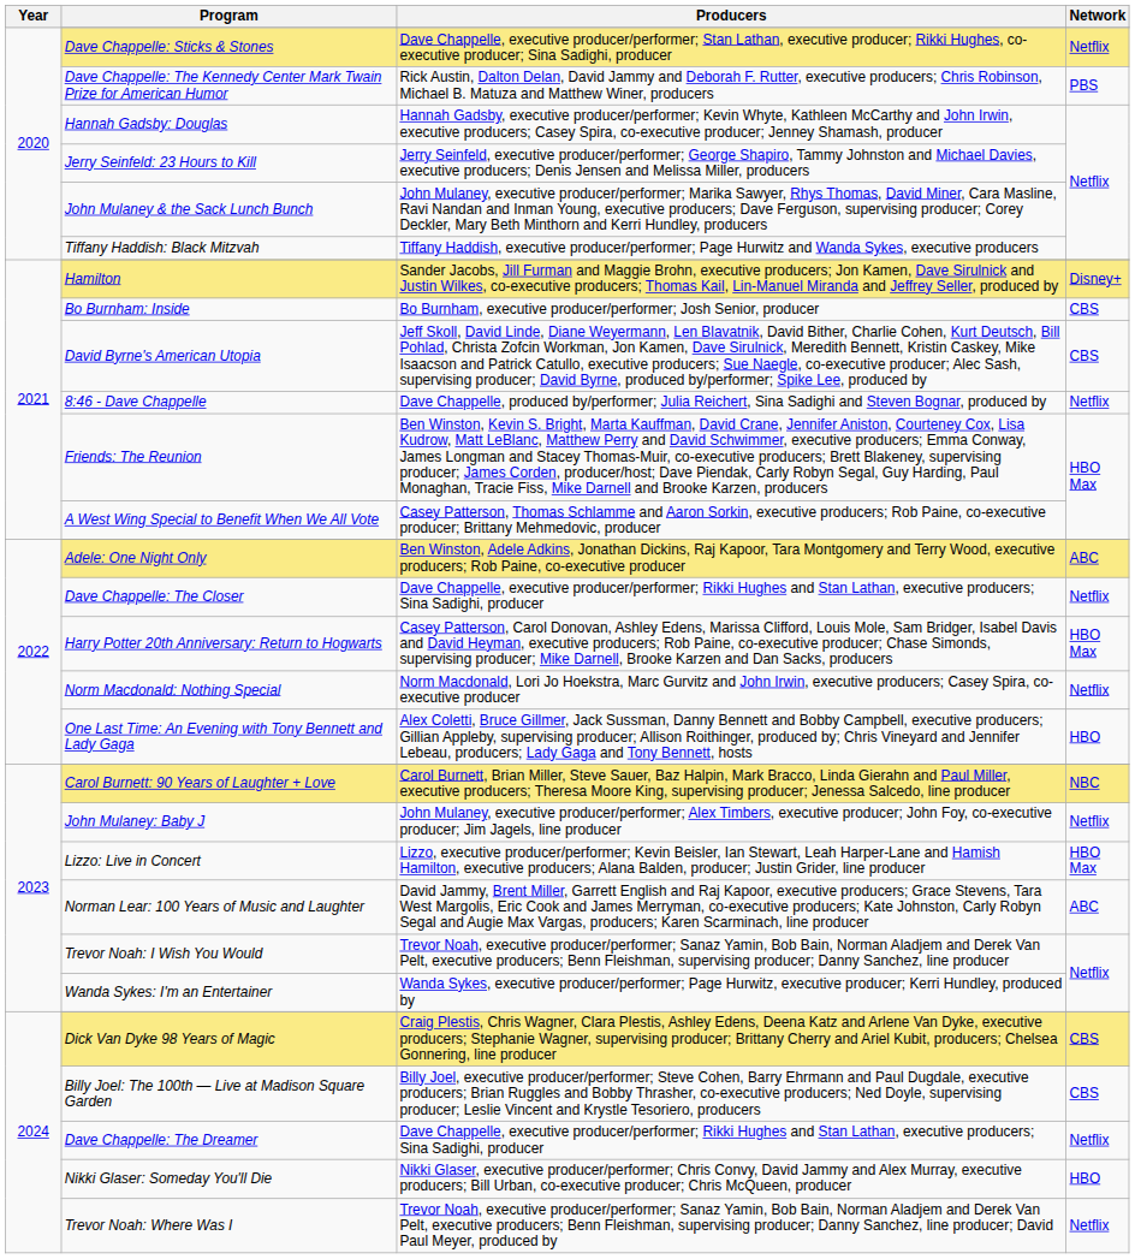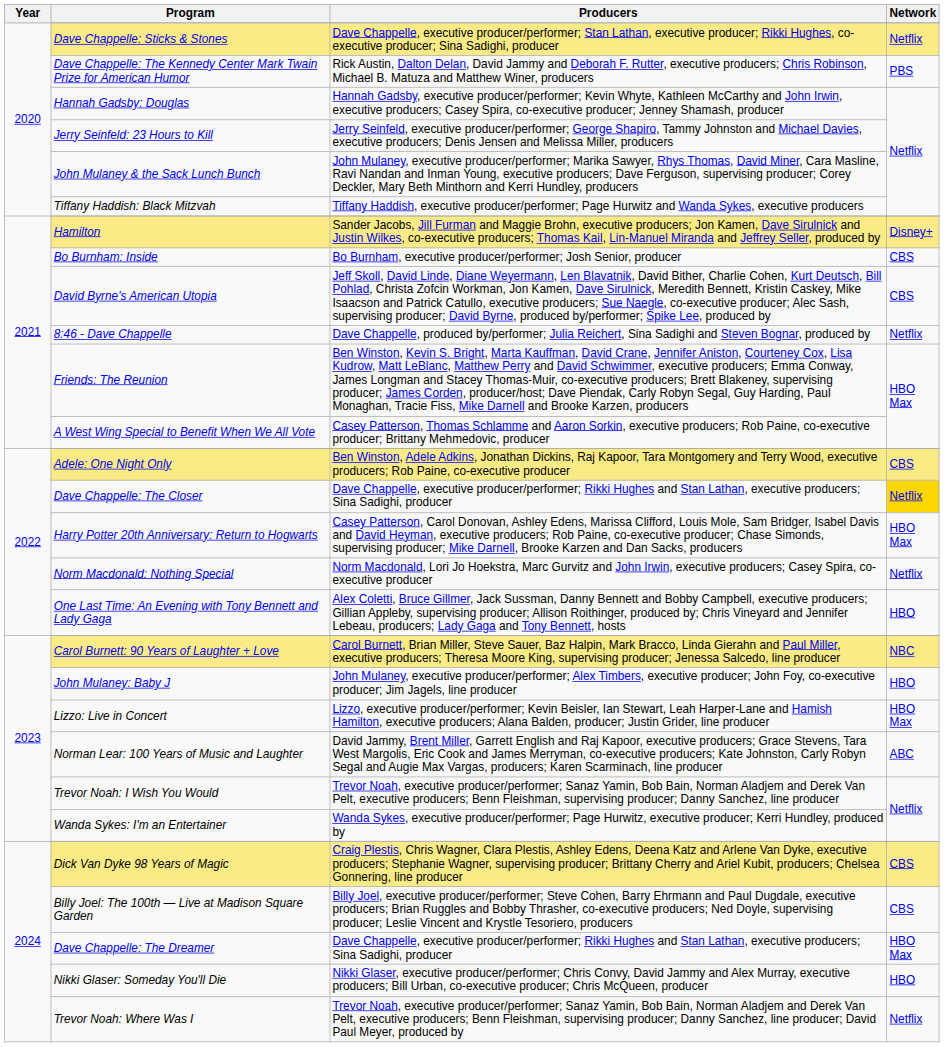 <table class="wikitable" style="width:100%">
 <tr bgcolor="#bebebe">
 <th width="5%">Year</th>
 <th width="30%">Program</th>
 <th width="60%">Producers</th>
 <th width="5%">Network</th>
 </tr>
 <tr>
 <td rowspan="7" align=center><a href='#'>2020</a><br></td>
 </tr>
 <tr style="background:#FAEB86;">
 <td><em><a href='#'>Dave Chappelle: Sticks & Stones</a></em></td>
 <td><a href='#'>Dave Chappelle</a>, executive producer/performer; <a href='#'>Stan Lathan</a>, executive producer; <a href='#'>Rikki Hughes</a>, co-executive producer; Sina Sadighi, producer</td>
 <td><a href='#'>Netflix</a></td>
 </tr>
 <tr>
 <td><em><a href='#'>Dave Chappelle: The Kennedy Center Mark Twain Prize for American Humor</a></em></td>
 <td>Rick Austin, <a href='#'>Dalton Delan</a>, David Jammy and <a href='#'>Deborah F. Rutter</a>, executive producers; <a href='#'>Chris Robinson</a>, Michael B. Matuza and Matthew Winer, producers</td>
 <td><a href='#'>PBS</a></td>
 </tr>
 <tr>
 <td><em><a href='#'>Hannah Gadsby: Douglas</a></em></td>
 <td><a href='#'>Hannah Gadsby</a>, executive producer/performer; Kevin Whyte, Kathleen McCarthy and <a href='#'>John Irwin</a>, executive producers; Casey Spira, co-executive producer; Jenney Shamash, producer</td>
 <td rowspan=4><a href='#'>Netflix</a></td>
 </tr>
 <tr>
 <td><em><a href='#'>Jerry Seinfeld: 23 Hours to Kill</a></em></td>
 <td><a href='#'>Jerry Seinfeld</a>, executive producer/performer; <a href='#'>George Shapiro</a>, Tammy Johnston and <a href='#'>Michael Davies</a>, executive producers; Denis Jensen and Melissa Miller, producers</td>
 </tr>
 <tr>
 <td><em><a href='#'>John Mulaney & the Sack Lunch Bunch</a></em></td>
 <td><a href='#'>John Mulaney</a>, executive producer/performer; Marika Sawyer, <a href='#'>Rhys Thomas</a>, <a href='#'>David Miner</a>, Cara Masline, Ravi Nandan and Inman Young, executive producers; Dave Ferguson, supervising producer; Corey Deckler, Mary Beth Minthorn and Kerri Hundley, producers</td>
 </tr>
 <tr>
 <td><em>Tiffany Haddish: Black Mitzvah</em></td>
 <td><a href='#'>Tiffany Haddish</a>, executive producer/performer; Page Hurwitz and <a href='#'>Wanda Sykes</a>, executive producers</td>
 </tr>
 <tr>
 <td rowspan="7" style="text-align:center"><a href='#'>2021</a><br></td>
 </tr>
 <tr style="background:#FAEB86;">
 <td><em><a href='#'>Hamilton</a></em></td>
 <td>Sander Jacobs, <a href='#'>Jill Furman</a> and Maggie Brohn, executive producers; Jon Kamen, <a href='#'>Dave Sirulnick</a> and <a href='#'>Justin Wilkes</a>, co-executive producers; <a href='#'>Thomas Kail</a>, <a href='#'>Lin-Manuel Miranda</a> and <a href='#'>Jeffrey Seller</a>, produced by</td>
 <td><a href='#'>Disney+</a></td>
 </tr>
 <tr>
 <td><em><a href='#'>Bo Burnham: Inside</a></em></td>
 <td><a href='#'>Bo Burnham</a>, executive producer/performer; Josh Senior, producer</td>
 <td><a href='#'>CBS</a></td>
 </tr>
 <tr>
 <td><em><a href='#'>David Byrne's American Utopia</a></em></td>
 <td><a href='#'>Jeff Skoll</a>, <a href='#'>David Linde</a>, <a href='#'>Diane Weyermann</a>, <a href='#'>Len Blavatnik</a>, David Bither, Charlie Cohen, <a href='#'>Kurt Deutsch</a>, <a href='#'>Bill Pohlad</a>, Christa Zofcin Workman, Jon Kamen, <a href='#'>Dave Sirulnick</a>, Meredith Bennett, Kristin Caskey, Mike Isaacson and Patrick Catullo, executive producers; <a href='#'>Sue Naegle</a>, co-executive producer; Alec Sash, supervising producer; <a href='#'>David Byrne</a>, produced by/performer; <a href='#'>Spike Lee</a>, produced by</td>
 <td><a href='#'>CBS</a></td>
 </tr>
 <tr>
 <td><em><a href='#'>8:46 - Dave Chappelle</a></em></td>
 <td><a href='#'>Dave Chappelle</a>, produced by/performer; <a href='#'>Julia Reichert</a>, Sina Sadighi and <a href='#'>Steven Bognar</a>, produced by</td>
 <td><a href='#'>Netflix</a></td>
 </tr>
 <tr>
 <td><em><a href='#'>Friends: The Reunion</a></em></td>
 <td><a href='#'>Ben Winston</a>, <a href='#'>Kevin S. Bright</a>, <a href='#'>Marta Kauffman</a>, <a href='#'>David Crane</a>, <a href='#'>Jennifer Aniston</a>, <a href='#'>Courteney Cox</a>, <a href='#'>Lisa Kudrow</a>, <a href='#'>Matt LeBlanc</a>, <a href='#'>Matthew Perry</a> and <a href='#'>David Schwimmer</a>, executive producers; Emma Conway, James Longman and Stacey Thomas-Muir, co-executive producers; Brett Blakeney, supervising producer; <a href='#'>James Corden</a>, producer/host; Dave Piendak, Carly Robyn Segal, Guy Harding, Paul Monaghan, Tracie Fiss, <a href='#'>Mike Darnell</a> and Brooke Karzen, producers</td>
 <td rowspan=2><a href='#'>HBO Max</a></td>
 </tr>
 <tr>
 <td><em><a href='#'>A West Wing Special to Benefit When We All Vote</a></em></td>
 <td><a href='#'>Casey Patterson</a>, <a href='#'>Thomas Schlamme</a> and <a href='#'>Aaron Sorkin</a>, executive producers; Rob Paine, co-executive producer; Brittany Mehmedovic, producer</td>
 </tr>
 <tr>
 <td rowspan="6" align=center><a href='#'>2022</a><br></td>
 </tr>
 <tr style="background:#FAEB86;">
 <td><em><a href='#'>Adele: One Night Only</a></em></td>
 <td><a href='#'>Ben Winston</a>, <a href='#'>Adele Adkins</a>, Jonathan Dickins, Raj Kapoor, Tara Montgomery and Terry Wood, executive producers; Rob Paine, co-executive producer</td>
-<td><a href='#'>ABC</a></td>
+<td><a href='#'>CBS</a></td>
 </tr>
 <tr>
 <td><em><a href='#'>Dave Chappelle: The Closer</a></em></td>
 <td><a href='#'>Dave Chappelle</a>, executive producer/performer; <a href='#'>Rikki Hughes</a> and <a href='#'>Stan Lathan</a>, executive producers; Sina Sadighi, producer</td>
-<td><a href='#'>Netflix</a></td>
+<td style="background: gold;"><a href='#'>Netflix</a></td>
 </tr>
 <tr>
 <td><em><a href='#'>Harry Potter 20th Anniversary: Return to Hogwarts</a></em></td>
 <td><a href='#'>Casey Patterson</a>, Carol Donovan, Ashley Edens, Marissa Clifford, Louis Mole, Sam Bridger, Isabel Davis and <a href='#'>David Heyman</a>, executive producers; Rob Paine, co-executive producer; Chase Simonds, supervising producer; <a href='#'>Mike Darnell</a>, Brooke Karzen and Dan Sacks, producers</td>
 <td><a href='#'>HBO Max</a></td>
 </tr>
 <tr>
 <td><em><a href='#'>Norm Macdonald: Nothing Special</a></em></td>
 <td><a href='#'>Norm Macdonald</a>, Lori Jo Hoekstra, Marc Gurvitz and <a href='#'>John Irwin</a>, executive producers; Casey Spira, co-executive producer</td>
 <td><a href='#'>Netflix</a></td>
 </tr>
 <tr>
 <td><em><a href='#'>One Last Time: An Evening with Tony Bennett and Lady Gaga</a></em></td>
 <td><a href='#'>Alex Coletti</a>, <a href='#'>Bruce Gillmer</a>, Jack Sussman, Danny Bennett and Bobby Campbell, executive producers; Gillian Appleby, supervising producer; Allison Roithinger, produced by; Chris Vineyard and Jennifer Lebeau, producers; <a href='#'>Lady Gaga</a> and <a href='#'>Tony Bennett</a>, hosts</td>
 <td><a href='#'>HBO</a></td>
 </tr>
 <tr>
 <td rowspan="7" align=center><a href='#'>2023</a><br></td>
 </tr>
 <tr style="background:#FAEB86;">
 <td><em><a href='#'>Carol Burnett: 90 Years of Laughter + Love</a></em></td>
 <td><a href='#'>Carol Burnett</a>, Brian Miller, Steve Sauer, Baz Halpin, Mark Bracco, Linda Gierahn and <a href='#'>Paul Miller</a>, executive producers; Theresa Moore King, supervising producer; Jenessa Salcedo, line producer</td>
 <td><a href='#'>NBC</a></td>
 </tr>
 <tr>
 <td><em><a href='#'>John Mulaney: Baby J</a></em></td>
 <td><a href='#'>John Mulaney</a>, executive producer/performer; <a href='#'>Alex Timbers</a>, executive producer; John Foy, co-executive producer; Jim Jagels, line producer</td>
-<td><a href='#'>Netflix</a></td>
+<td><a href='#'>HBO</a></td>
 </tr>
 <tr>
 <td><em>Lizzo: Live in Concert</em></td>
 <td><a href='#'>Lizzo</a>, executive producer/performer; Kevin Beisler, Ian Stewart, Leah Harper-Lane and <a href='#'>Hamish Hamilton</a>, executive producers; Alana Balden, producer; Justin Grider, line producer</td>
 <td><a href='#'>HBO Max</a></td>
 </tr>
 <tr>
 <td><em>Norman Lear: 100 Years of Music and Laughter</em></td>
 <td>David Jammy, <a href='#'>Brent Miller</a>, Garrett English and Raj Kapoor, executive producers; Grace Stevens, Tara West Margolis, Eric Cook and James Merryman, co-executive producers; Kate Johnston, Carly Robyn Segal and Augie Max Vargas, producers; Karen Scarminach, line producer</td>
 <td><a href='#'>ABC</a></td>
 </tr>
 <tr>
 <td><em>Trevor Noah: I Wish You Would</em></td>
 <td><a href='#'>Trevor Noah</a>, executive producer/performer; Sanaz Yamin, Bob Bain, Norman Aladjem and Derek Van Pelt, executive producers; Benn Fleishman, supervising producer; Danny Sanchez, line producer</td>
 <td rowspan="2"><a href='#'>Netflix</a></td>
 </tr>
 <tr>
 <td><em>Wanda Sykes: I'm an Entertainer</em></td>
 <td><a href='#'>Wanda Sykes</a>, executive producer/performer; Page Hurwitz, executive producer; Kerri Hundley, produced by</td>
 </tr>
 <tr>
 <td rowspan="6" align=center><a href='#'>2024</a><br></td>
 </tr>
 <tr style="background:#FAEB86;">
 <td><em>Dick Van Dyke 98 Years of Magic</em></td>
 <td><a href='#'>Craig Plestis</a>, Chris Wagner, Clara Plestis, Ashley Edens, Deena Katz and Arlene Van Dyke, executive producers; Stephanie Wagner, supervising producer; Brittany Cherry and Ariel Kubit, producers; Chelsea Gonnering, line producer</td>
 <td><a href='#'>CBS</a></td>
 </tr>
 <tr>
 <td><em>Billy Joel: The 100th — Live at Madison Square Garden</em></td>
 <td><a href='#'>Billy Joel</a>, executive producer/performer; Steve Cohen, Barry Ehrmann and Paul Dugdale, executive producers; Brian Ruggles and Bobby Thrasher, co-executive producers; Ned Doyle, supervising producer; Leslie Vincent and Krystle Tesoriero, producers</td>
 <td><a href='#'>CBS</a></td>
 </tr>
 <tr>
 <td><em><a href='#'>Dave Chappelle: The Dreamer</a></em></td>
 <td><a href='#'>Dave Chappelle</a>, executive producer/performer; <a href='#'>Rikki Hughes</a> and <a href='#'>Stan Lathan</a>, executive producers; Sina Sadighi, producer</td>
-<td><a href='#'>Netflix</a></td>
+<td><a href='#'>HBO Max</a></td>
 </tr>
 <tr>
 <td><em>Nikki Glaser: Someday You'll Die</em></td>
 <td><a href='#'>Nikki Glaser</a>, executive producer/performer; Chris Convy, David Jammy and Alex Murray, executive producers; Bill Urban, co-executive producer; Chris McQueen, producer</td>
 <td><a href='#'>HBO</a></td>
 </tr>
 <tr>
 <td><em>Trevor Noah: Where Was I</em></td>
 <td><a href='#'>Trevor Noah</a>, executive producer/performer; Sanaz Yamin, Bob Bain, Norman Aladjem and Derek Van Pelt, executive producers; Benn Fleishman, supervising producer; Danny Sanchez, line producer; David Paul Meyer, produced by</td>
 <td><a href='#'>Netflix</a></td>
 </tr>
 </table>
